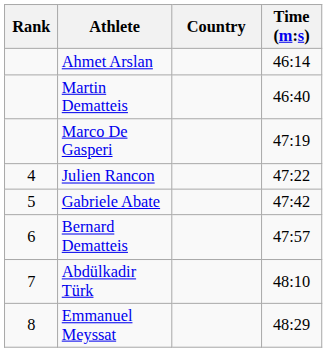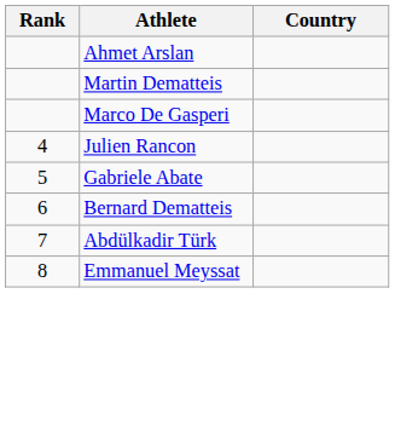 <table class="wikitable" width=50%>
 <tr>
 <th width=5%>Rank</th>
 <th width=20%>Athlete</th>
 <th width=15%>Country</th>
-<th width=10%>Time (<a href='#'>m</a>:<a href='#'>s</a>)</th>
 </tr>
 <tr align="center">
 <td></td>
 <td align="left"><a href='#'>Ahmet Arslan</a></td>
 <td align="left"></td>
-<td>46:14</td>
 </tr>
 <tr align="center">
 <td></td>
 <td align="left"><a href='#'>Martin Dematteis</a></td>
 <td align="left"></td>
-<td>46:40</td>
 </tr>
 <tr align="center">
 <td></td>
 <td align="left"><a href='#'>Marco De Gasperi</a></td>
 <td align="left"></td>
-<td>47:19</td>
 </tr>
 <tr align="center">
 <td>4</td>
 <td align="left"><a href='#'>Julien Rancon</a></td>
 <td align="left"></td>
-<td>47:22</td>
 </tr>
 <tr align="center">
 <td>5</td>
 <td align="left"><a href='#'>Gabriele Abate</a></td>
 <td align="left"></td>
-<td>47:42</td>
 </tr>
 <tr align="center">
 <td>6</td>
 <td align="left"><a href='#'>Bernard Dematteis</a></td>
 <td align="left"></td>
-<td>47:57</td>
 </tr>
 <tr align="center">
 <td>7</td>
 <td align="left"><a href='#'>Abdülkadir Türk</a></td>
 <td align="left"></td>
-<td>48:10</td>
 </tr>
 <tr align="center">
 <td>8</td>
 <td align="left"><a href='#'>Emmanuel Meyssat</a></td>
 <td align="left"></td>
-<td>48:29</td>
 </tr>
 </table>
